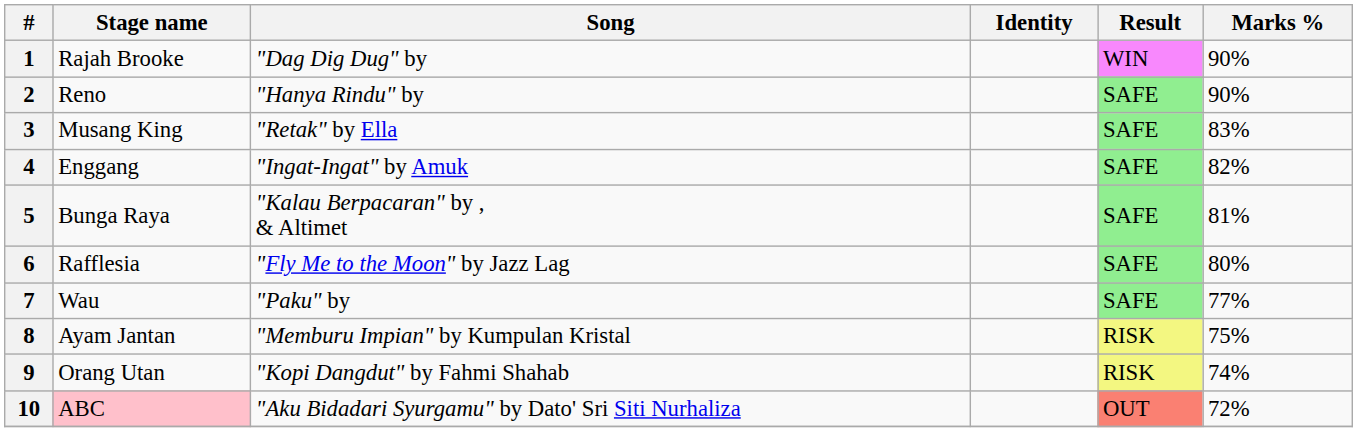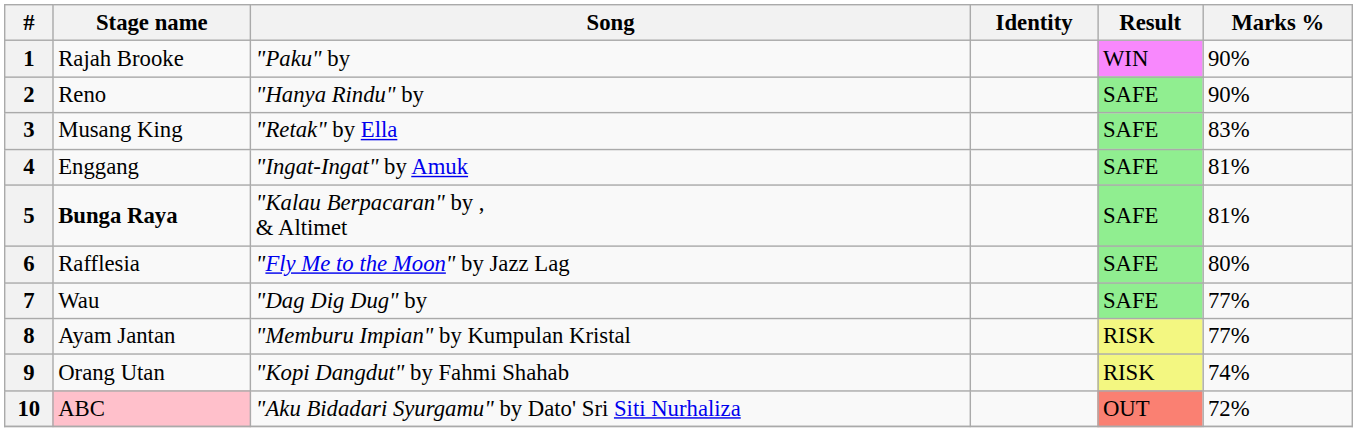 <table class="wikitable plainrowheaders" style="width: 60%; style="text-align: center;">
 <tr>
 <th>#</th>
 <th>Stage name</th>
 <th>Song</th>
 <th>Identity</th>
 <th>Result</th>
 <th>Marks %</th>
 </tr>
 <tr>
 <th>1</th>
 <td>Rajah Brooke</td>
-<td><em>"Dag Dig Dug"</em> by </td>
+<td><em>"Paku"</em> by </td>
 <td></td>
 <td bgcolor=#F888FD>WIN</td>
 <td>90%</td>
 </tr>
 <tr>
 <th>2</th>
 <td>Reno</td>
 <td><em>"Hanya Rindu"</em> by </td>
 <td></td>
 <td bgcolor="lightgreen">SAFE</td>
 <td>90%</td>
 </tr>
 <tr>
 <th>3</th>
 <td>Musang King</td>
 <td><em>"Retak"</em> by <a href='#'>Ella</a></td>
 <td></td>
 <td bgcolor="lightgreen">SAFE</td>
 <td>83%</td>
 </tr>
 <tr>
 <th>4</th>
 <td>Enggang</td>
 <td><em>"Ingat-Ingat"</em> by <a href='#'>Amuk</a></td>
 <td></td>
 <td bgcolor="lightgreen">SAFE</td>
-<td>82%</td>
+<td>81%</td>
 </tr>
 <tr>
 <th>5</th>
-<td>Bunga Raya</td>
+<td><strong>Bunga Raya</strong></td>
 <td><em>"Kalau Berpacaran"</em> by , <br> & Altimet</td>
 <td></td>
 <td bgcolor="lightgreen">SAFE</td>
 <td>81%</td>
 </tr>
 <tr>
 <th>6</th>
 <td>Rafflesia</td>
 <td><em>"<a href='#'>Fly Me to the Moon</a>"</em> by Jazz Lag</td>
 <td></td>
 <td bgcolor="lightgreen">SAFE</td>
 <td>80%</td>
 </tr>
 <tr>
 <th>7</th>
 <td>Wau</td>
-<td><em>"Paku"</em> by </td>
+<td><em>"Dag Dig Dug"</em> by </td>
 <td></td>
 <td bgcolor="lightgreen">SAFE</td>
 <td>77%</td>
 </tr>
 <tr>
 <th>8</th>
 <td>Ayam Jantan</td>
 <td><em>"Memburu Impian"</em> by Kumpulan Kristal</td>
 <td></td>
 <td bgcolor=#F3F781>RISK</td>
-<td>75%</td>
+<td>77%</td>
 </tr>
 <tr>
 <th>9</th>
 <td>Orang Utan</td>
 <td><em>"Kopi Dangdut"</em> by Fahmi Shahab</td>
 <td></td>
 <td bgcolor=#F3F781>RISK</td>
 <td>74%</td>
 </tr>
 <tr>
 <th>10</th>
 <td style="background: pink;">ABC</td>
 <td><em>"Aku Bidadari Syurgamu"</em> by Dato' Sri <a href='#'>Siti Nurhaliza</a></td>
 <td></td>
 <td bgcolor=salmon>OUT</td>
 <td>72%</td>
 </tr>
 <tr>
 </tr>
 </table>
